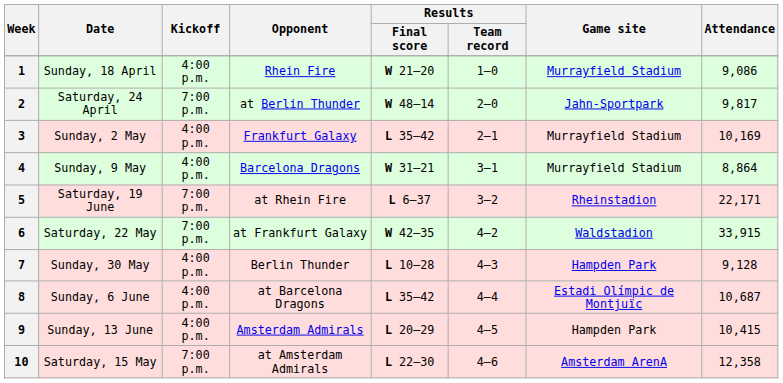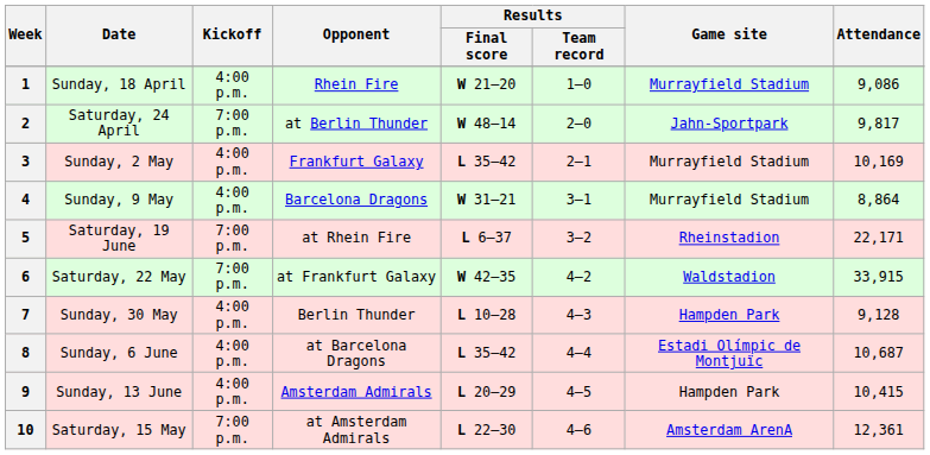 <table class="wikitable" style="font-size:95%; text-align:center; width:66em">
 <tr>
 <th rowspan="2">Week</th>
 <th rowspan="2">Date</th>
 <th rowspan="2">Kickoff </th>
 <th rowspan="2">Opponent</th>
 <th colspan="2">Results</th>
 <th rowspan="2">Game site</th>
 <th rowspan="2">Attendance</th>
 </tr>
 <tr>
 <th>Final score</th>
 <th>Team record</th>
 </tr>
 <tr>
 </tr>
 <tr bgcolor="#DDFFDD">
 <th>1</th>
 <td>Sunday, 18 April</td>
 <td>4:00 p.m.</td>
 <td><a href='#'>Rhein Fire</a></td>
 <td><strong>W</strong> 21–20</td>
 <td>1–0</td>
 <td><a href='#'>Murrayfield Stadium</a></td>
 <td>9,086</td>
 </tr>
 <tr bgcolor="#DDFFDD">
 <th>2</th>
 <td>Saturday, 24 April</td>
 <td>7:00 p.m.</td>
 <td>at <a href='#'>Berlin Thunder</a></td>
 <td><strong>W</strong> 48–14</td>
 <td>2–0</td>
 <td><a href='#'>Jahn-Sportpark</a></td>
 <td>9,817</td>
 </tr>
 <tr bgcolor="#FFDDDD">
 <th>3</th>
 <td>Sunday, 2 May</td>
 <td>4:00 p.m.</td>
 <td><a href='#'>Frankfurt Galaxy</a></td>
 <td><strong>L</strong> 35–42 </td>
 <td>2–1</td>
 <td>Murrayfield Stadium</td>
 <td>10,169</td>
 </tr>
 <tr bgcolor="#DDFFDD">
 <th>4</th>
 <td>Sunday, 9 May</td>
 <td>4:00 p.m.</td>
 <td><a href='#'>Barcelona Dragons</a></td>
 <td><strong>W</strong> 31–21</td>
 <td>3–1</td>
 <td>Murrayfield Stadium</td>
 <td>8,864</td>
 </tr>
 <tr bgcolor="#FFDDDD">
 <th>5</th>
 <td>Saturday, 19 June</td>
 <td>7:00 p.m.</td>
 <td>at Rhein Fire</td>
 <td><strong>L</strong> 6–37</td>
 <td>3–2</td>
 <td><a href='#'>Rheinstadion</a></td>
 <td>22,171</td>
 </tr>
 <tr bgcolor="#DDFFDD">
 <th>6</th>
 <td>Saturday, 22 May</td>
 <td>7:00 p.m.</td>
 <td>at Frankfurt Galaxy</td>
 <td><strong>W</strong> 42–35</td>
 <td>4–2</td>
 <td><a href='#'>Waldstadion</a></td>
 <td>33,915</td>
 </tr>
 <tr bgcolor="#FFDDDD">
 <th>7</th>
 <td>Sunday, 30 May</td>
 <td>4:00 p.m.</td>
 <td>Berlin Thunder</td>
 <td><strong>L</strong> 10–28</td>
 <td>4–3</td>
 <td><a href='#'>Hampden Park</a></td>
 <td>9,128</td>
 </tr>
 <tr bgcolor="#FFDDDD">
 <th>8</th>
 <td>Sunday, 6 June</td>
 <td>4:00 p.m.</td>
 <td>at Barcelona Dragons</td>
 <td><strong>L</strong> 35–42</td>
 <td>4–4</td>
 <td><a href='#'>Estadi Olímpic de Montjuïc</a></td>
 <td>10,687</td>
 </tr>
 <tr bgcolor="#FFDDDD">
 <th>9</th>
 <td>Sunday, 13 June</td>
 <td>4:00 p.m.</td>
 <td><a href='#'>Amsterdam Admirals</a></td>
 <td><strong>L</strong> 20–29</td>
 <td>4–5</td>
 <td>Hampden Park</td>
 <td>10,415</td>
 </tr>
 <tr bgcolor="#FFDDDD">
 <th>10</th>
 <td>Saturday, 15 May</td>
 <td>7:00 p.m.</td>
 <td>at Amsterdam Admirals</td>
 <td><strong>L</strong> 22–30</td>
 <td>4–6</td>
 <td><a href='#'>Amsterdam ArenA</a></td>
-<td>12,358</td>
+<td>12,361</td>
 </tr>
 </table>
